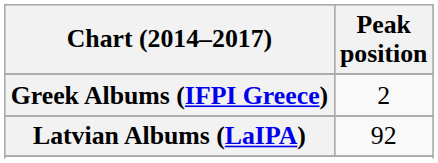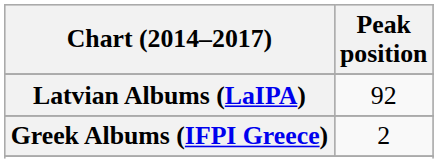 <table class="wikitable sortable plainrowheaders" style="text-align:center">
 <tr>
 <th scope="col">Chart (2014–2017)</th>
 <th scope="col">Peak<br>position</th>
 </tr>
 <tr>
 </tr>
 <tr>
 </tr>
 <tr>
 </tr>
 <tr>
 </tr>
 <tr>
 </tr>
 <tr>
 </tr>
 <tr>
 </tr>
 <tr>
 </tr>
 <tr>
 </tr>
 <tr>
 </tr>
 <tr>
 </tr>
 <tr>
-<th scope="row">Greek Albums (<a href='#'>IFPI Greece</a>)</th>
-<td>2</td>
+<th scope="row">Latvian Albums (<a href='#'>LaIPA</a>)</th>
+<td>92</td>
 </tr>
 <tr>
 </tr>
 <tr>
 </tr>
 <tr>
-<th scope="row">Latvian Albums (<a href='#'>LaIPA</a>)</th>
-<td>92</td>
+<th scope="row">Greek Albums (<a href='#'>IFPI Greece</a>)</th>
+<td>2</td>
 </tr>
 <tr>
 </tr>
 <tr>
 </tr>
 <tr>
 </tr>
 <tr>
 </tr>
 <tr>
 </tr>
 <tr>
 </tr>
 <tr>
 </tr>
 <tr>
 </tr>
 <tr>
 </tr>
 <tr>
 </tr>
 <tr>
 </tr>
 <tr>
 </tr>
 <tr>
 </tr>
 <tr>
 </tr>
 <tr>
 </tr>
 <tr>
 </tr>
 </table>
